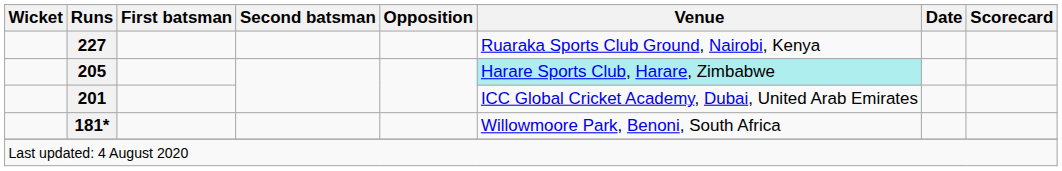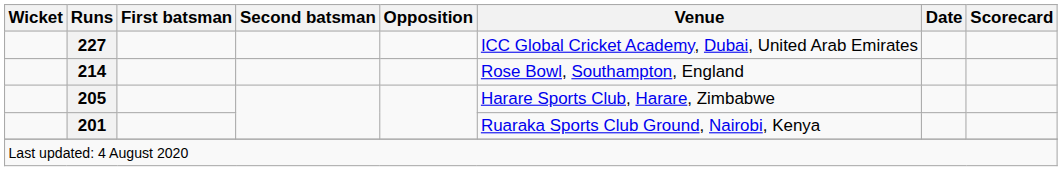 <table class="wikitable plainrowheaders sortable">
 <tr>
 <th scope=col>Wicket</th>
 <th scope=col>Runs</th>
 <th scope=col>First batsman</th>
 <th scope=col>Second batsman</th>
 <th scope=col>Opposition</th>
 <th scope=col>Venue</th>
 <th scope=col>Date</th>
 <th scope=col>Scorecard</th>
 </tr>
 <tr>
 <td align=center></td>
 <th scope=row style="text-align:center;">227</th>
 <td></td>
 <td></td>
 <td></td>
-<td><a href='#'>Ruaraka Sports Club Ground</a>, <a href='#'>Nairobi</a>, Kenya</td>
+<td><a href='#'>ICC Global Cricket Academy</a>, <a href='#'>Dubai</a>, United Arab Emirates</td>
+<td></td>
+<td></td>
+</tr>
+<tr>
+<td align=center></td>
+<th scope=row style=text-align:center;>214</th>
+<td> </td>
+<td></td>
+<td></td>
+<td><a href='#'>Rose Bowl</a>, <a href='#'>Southampton</a>, England</td>
 <td></td>
 <td></td>
 </tr>
 <tr>
 <td align=center></td>
 <th scope=row style=text-align:center;>205</th>
 <td> </td>
 <td rowspan=2></td>
 <td rowspan=2></td>
-<td style="background: paleturquoise;"><a href='#'>Harare Sports Club</a>, <a href='#'>Harare</a>, Zimbabwe</td>
+<td><a href='#'>Harare Sports Club</a>, <a href='#'>Harare</a>, Zimbabwe</td>
 <td></td>
 <td></td>
 </tr>
 <tr>
 <td align=center></td>
 <th scope=row style=text-align:center;>201</th>
 <td> </td>
-<td><a href='#'>ICC Global Cricket Academy</a>, <a href='#'>Dubai</a>, United Arab Emirates</td>
-<td></td>
-<td></td>
-</tr>
-<tr>
-<td align=center></td>
-<th scope=row style=text-align:center;>181*</th>
-<td></td>
-<td></td>
-<td></td>
-<td><a href='#'>Willowmoore Park</a>, <a href='#'>Benoni</a>, South Africa</td>
+<td><a href='#'>Ruaraka Sports Club Ground</a>, <a href='#'>Nairobi</a>, Kenya</td>
 <td></td>
 <td></td>
 </tr>
 <tr>
 </tr>
 <tr class=sortbottom>
 <td colspan=8><small>Last updated: 4 August 2020</small></td>
 </tr>
 </table>
